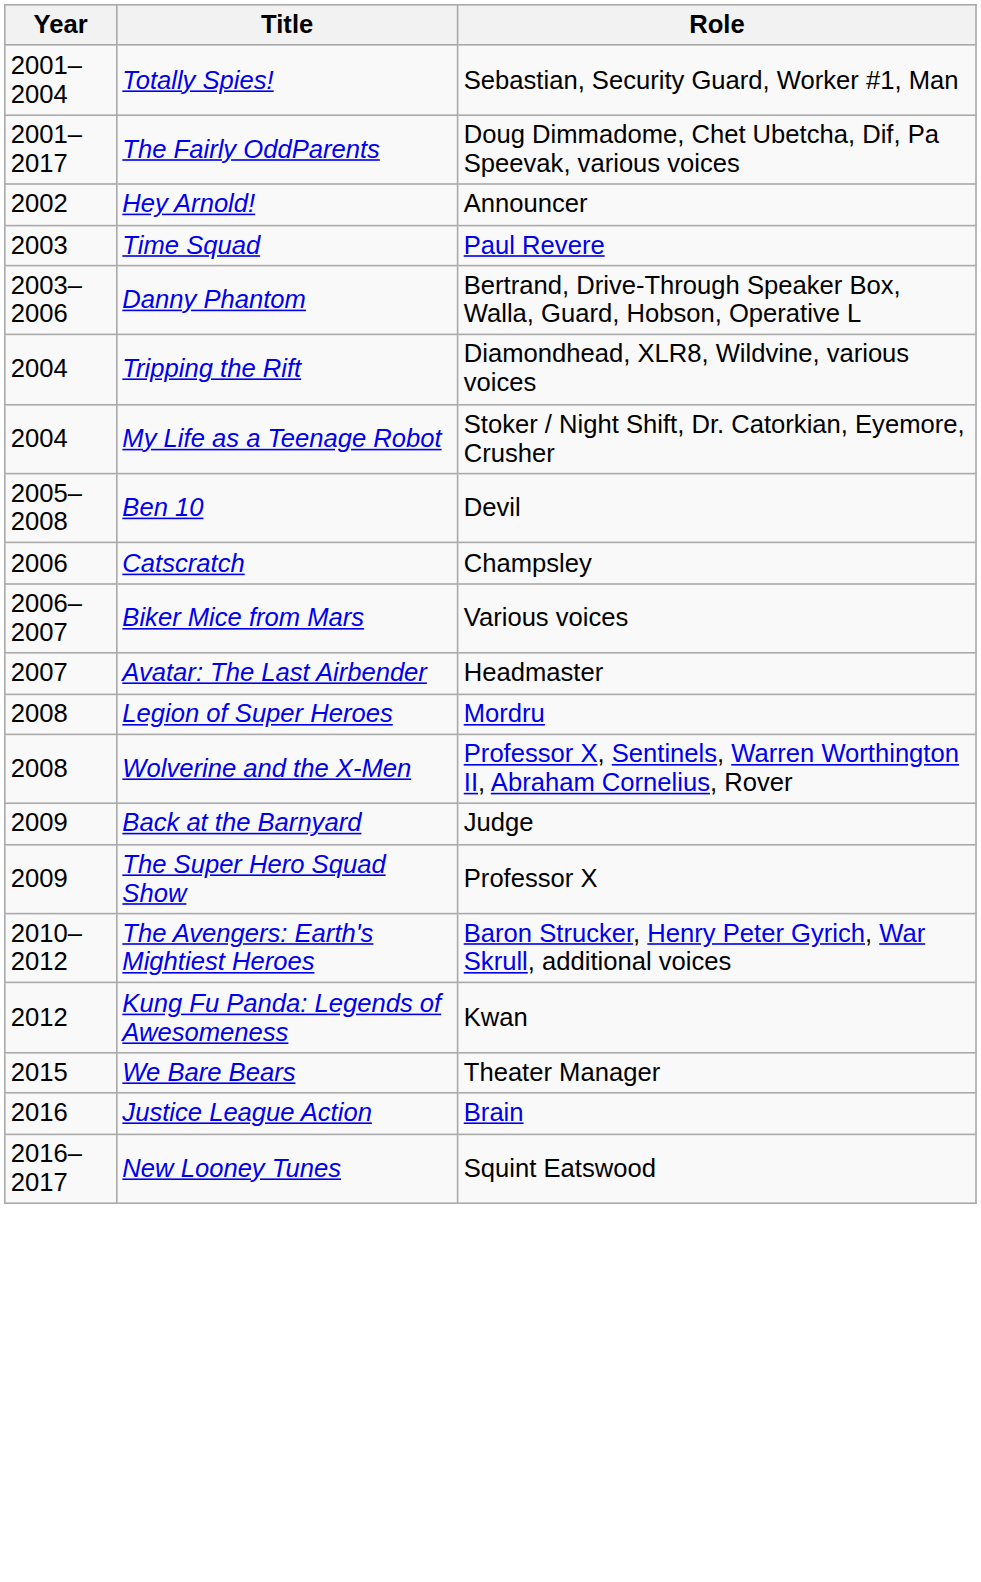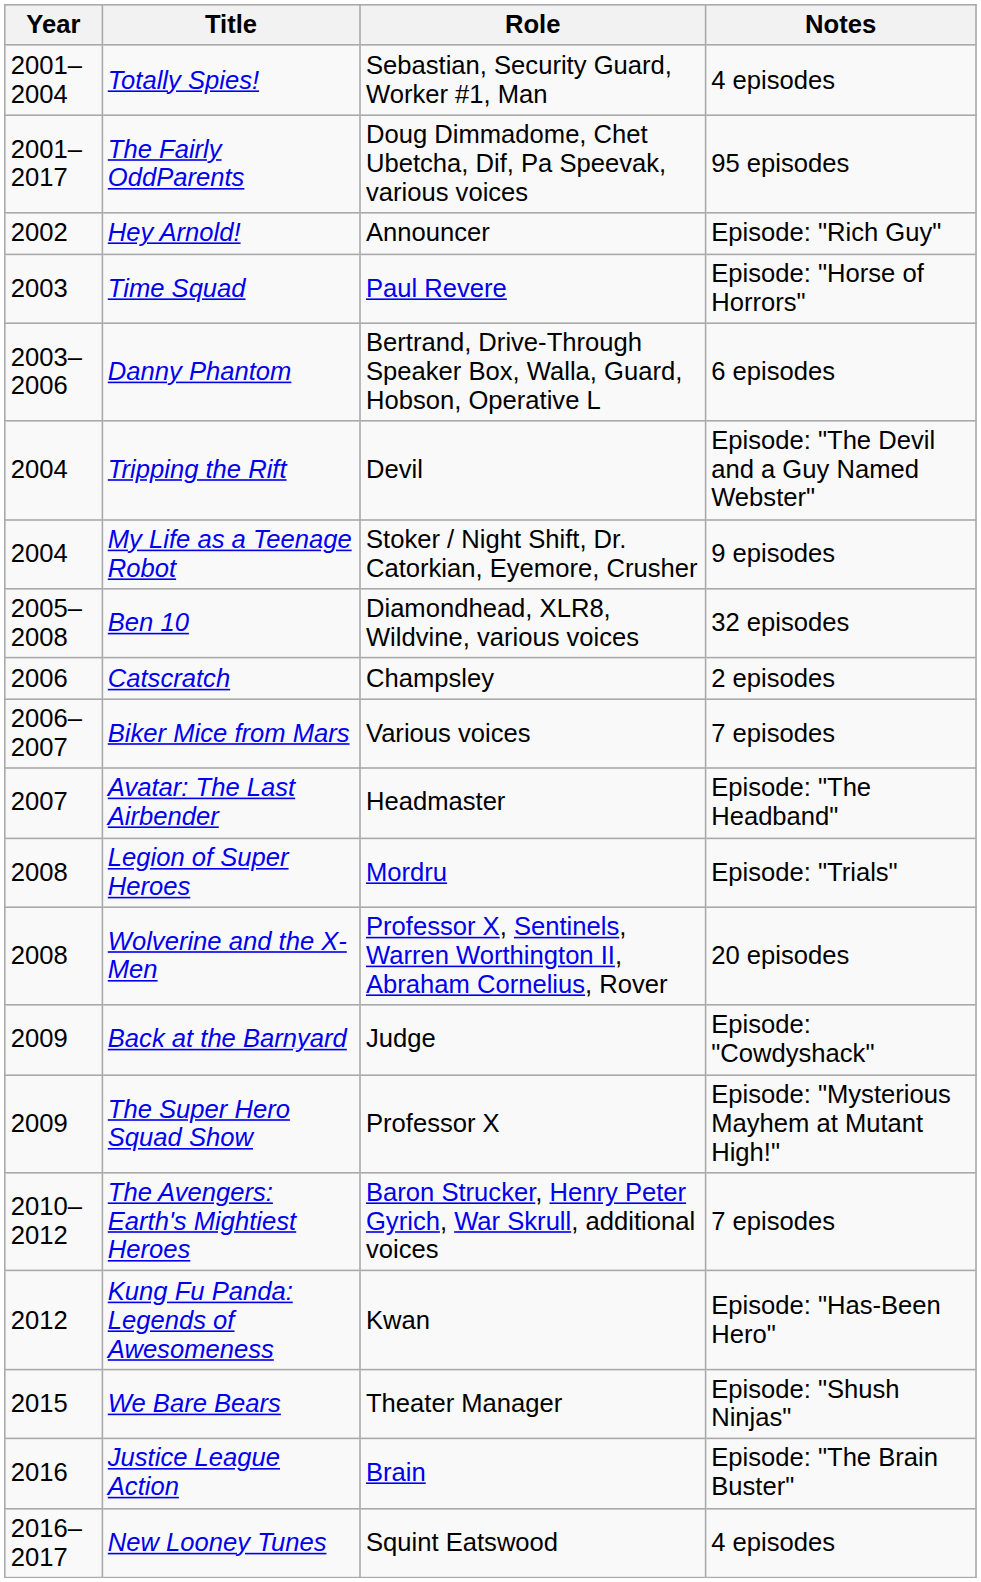 <table class="wikitable">
 <tr>
 <th>Year</th>
 <th>Title</th>
 <th>Role</th>
+<th>Notes</th>
 </tr>
 <tr>
 <td>2001–2004</td>
 <td><em><a href='#'>Totally Spies!</a></em></td>
 <td>Sebastian, Security Guard, Worker #1, Man</td>
+<td>4 episodes</td>
 </tr>
 <tr>
 <td>2001–2017</td>
 <td><em><a href='#'>The Fairly OddParents</a></em></td>
 <td>Doug Dimmadome, Chet Ubetcha, Dif, Pa Speevak, various voices</td>
+<td>95 episodes</td>
 </tr>
 <tr>
 <td>2002</td>
 <td><em><a href='#'>Hey Arnold!</a></em></td>
 <td>Announcer</td>
+<td>Episode: "Rich Guy"</td>
 </tr>
 <tr>
 <td>2003</td>
 <td><em><a href='#'>Time Squad</a></em></td>
 <td><a href='#'>Paul Revere</a></td>
+<td>Episode: "Horse of Horrors"</td>
 </tr>
 <tr>
 <td>2003–2006</td>
 <td><em><a href='#'>Danny Phantom</a></em></td>
 <td>Bertrand, Drive-Through Speaker Box, Walla, Guard, Hobson, Operative L</td>
+<td>6 episodes</td>
 </tr>
 <tr>
 <td>2004</td>
 <td><em><a href='#'>Tripping the Rift</a></em></td>
-<td>Diamondhead, XLR8, Wildvine, various voices</td>
+<td>Devil</td>
+<td>Episode: "The Devil and a Guy Named Webster"</td>
 </tr>
 <tr>
 <td>2004</td>
 <td><em><a href='#'>My Life as a Teenage Robot</a></em></td>
 <td>Stoker / Night Shift, Dr. Catorkian, Eyemore, Crusher</td>
+<td>9 episodes</td>
 </tr>
 <tr>
 <td>2005–2008</td>
 <td><em><a href='#'>Ben 10</a></em></td>
-<td>Devil</td>
+<td>Diamondhead, XLR8, Wildvine, various voices</td>
+<td>32 episodes</td>
 </tr>
 <tr>
 <td>2006</td>
 <td><em><a href='#'>Catscratch</a></em></td>
 <td>Champsley</td>
+<td>2 episodes</td>
 </tr>
 <tr>
 <td>2006–2007</td>
 <td><em><a href='#'>Biker Mice from Mars</a></em></td>
 <td>Various voices</td>
+<td>7 episodes</td>
 </tr>
 <tr>
 <td>2007</td>
 <td><em><a href='#'>Avatar: The Last Airbender</a></em></td>
 <td>Headmaster</td>
+<td>Episode: "The Headband"</td>
 </tr>
 <tr>
 <td>2008</td>
 <td><em><a href='#'>Legion of Super Heroes</a></em></td>
 <td><a href='#'>Mordru</a></td>
+<td>Episode: "Trials"</td>
 </tr>
 <tr>
 <td>2008</td>
 <td><em><a href='#'>Wolverine and the X-Men</a></em></td>
 <td><a href='#'>Professor X</a>, <a href='#'>Sentinels</a>, <a href='#'>Warren Worthington II</a>, <a href='#'>Abraham Cornelius</a>, Rover</td>
+<td>20 episodes</td>
 </tr>
 <tr>
 <td>2009</td>
 <td><em><a href='#'>Back at the Barnyard</a></em></td>
 <td>Judge</td>
+<td>Episode: "Cowdyshack"</td>
 </tr>
 <tr>
 <td>2009</td>
 <td><em><a href='#'>The Super Hero Squad Show</a></em></td>
 <td>Professor X</td>
+<td>Episode: "Mysterious Mayhem at Mutant High!"</td>
 </tr>
 <tr>
 <td>2010–2012</td>
 <td><em><a href='#'>The Avengers: Earth's Mightiest Heroes</a></em></td>
 <td><a href='#'>Baron Strucker</a>, <a href='#'>Henry Peter Gyrich</a>, <a href='#'>War Skrull</a>, additional voices</td>
+<td>7 episodes</td>
 </tr>
 <tr>
 <td>2012</td>
 <td><em><a href='#'>Kung Fu Panda: Legends of Awesomeness</a></em></td>
 <td>Kwan</td>
+<td>Episode: "Has-Been Hero"</td>
 </tr>
 <tr>
 <td>2015</td>
 <td><em><a href='#'>We Bare Bears</a></em></td>
 <td>Theater Manager</td>
+<td>Episode: "Shush Ninjas"</td>
 </tr>
 <tr>
 <td>2016</td>
 <td><em><a href='#'>Justice League Action</a></em></td>
 <td><a href='#'>Brain</a></td>
+<td>Episode: "The Brain Buster"</td>
 </tr>
 <tr>
 <td>2016–2017</td>
 <td><em><a href='#'>New Looney Tunes</a></em></td>
 <td>Squint Eatswood</td>
+<td>4 episodes</td>
 </tr>
 </table>
